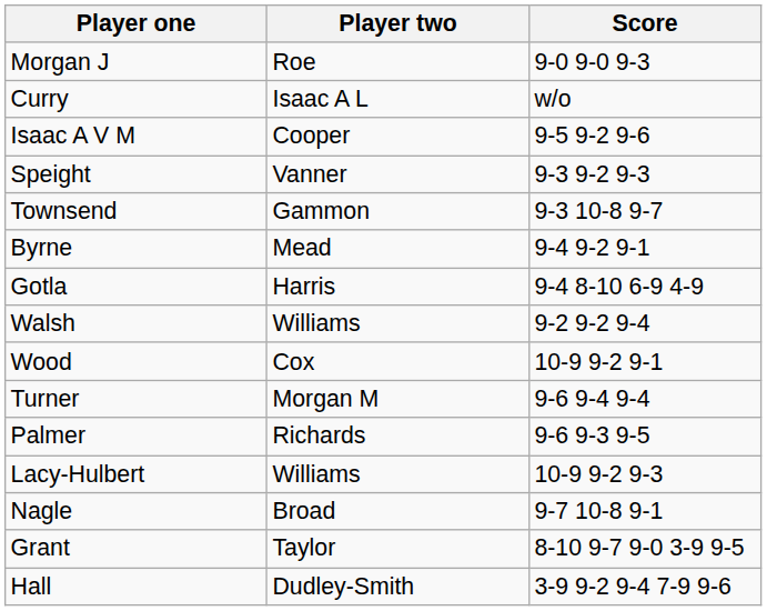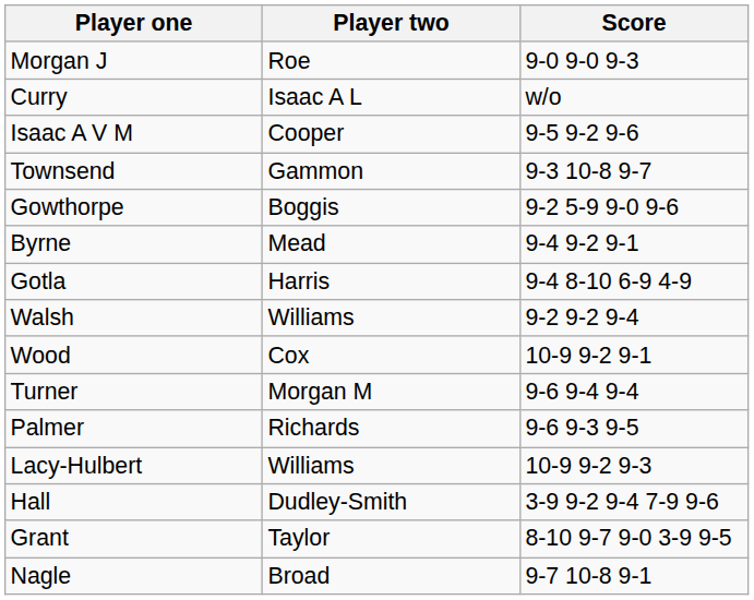 <table class="wikitable">
 <tr>
 <th width=170>Player one</th>
 <th width=170>Player two</th>
 <th width=150>Score</th>
 </tr>
 <tr>
 <td> Morgan J</td>
 <td> Roe</td>
 <td>9-0 9-0 9-3</td>
 </tr>
 <tr>
 <td> Curry</td>
 <td> Isaac A L</td>
 <td>w/o</td>
 </tr>
 <tr>
 <td> Isaac A V M</td>
 <td> Cooper</td>
 <td>9-5 9-2 9-6</td>
 </tr>
 <tr>
-<td> Speight</td>
-<td> Vanner</td>
-<td>9-3 9-2 9-3</td>
-</tr>
-<tr>
 <td> Townsend</td>
 <td> Gammon</td>
 <td>9-3 10-8 9-7</td>
+</tr>
+<tr>
+<td> Gowthorpe</td>
+<td> Boggis</td>
+<td>9-2 5-9 9-0 9-6</td>
 </tr>
 <tr>
 <td> Byrne</td>
 <td> Mead</td>
 <td>9-4 9-2 9-1</td>
 </tr>
 <tr>
 <td> Gotla</td>
 <td> Harris</td>
 <td>9-4 8-10 6-9 4-9</td>
 </tr>
 <tr>
 <td> Walsh</td>
 <td> Williams</td>
 <td>9-2 9-2 9-4</td>
 </tr>
 <tr>
 <td> Wood</td>
 <td> Cox</td>
 <td>10-9 9-2 9-1</td>
 </tr>
 <tr>
 <td> Turner</td>
 <td> Morgan M</td>
 <td>9-6 9-4 9-4</td>
 </tr>
 <tr>
 <td> Palmer</td>
 <td> Richards</td>
 <td>9-6 9-3 9-5</td>
 </tr>
 <tr>
 <td> Lacy-Hulbert</td>
 <td> Williams</td>
 <td>10-9 9-2 9-3</td>
 </tr>
 <tr>
-<td> Nagle</td>
-<td> Broad</td>
-<td>9-7 10-8 9-1</td>
+<td> Hall</td>
+<td> Dudley-Smith</td>
+<td>3-9 9-2 9-4 7-9 9-6</td>
 </tr>
 <tr>
 <td> Grant</td>
 <td> Taylor</td>
 <td>8-10 9-7 9-0 3-9 9-5</td>
 </tr>
 <tr>
-<td> Hall</td>
-<td> Dudley-Smith</td>
-<td>3-9 9-2 9-4 7-9 9-6</td>
+<td> Nagle</td>
+<td> Broad</td>
+<td>9-7 10-8 9-1</td>
 </tr>
 </table>
